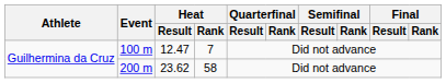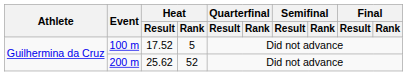 <table class="wikitable" style="font-size:90%">
 <tr>
 <th rowspan="2">Athlete</th>
 <th rowspan="2">Event</th>
 <th colspan="2">Heat</th>
 <th colspan="2">Quarterfinal</th>
 <th colspan="2">Semifinal</th>
 <th colspan="2">Final</th>
 </tr>
 <tr style="font-size:95%">
 <th>Result</th>
 <th>Rank</th>
 <th>Result</th>
 <th>Rank</th>
 <th>Result</th>
 <th>Rank</th>
 <th>Result</th>
 <th>Rank</th>
 </tr>
 <tr align=center>
 <td align=left rowspan=2><a href='#'>Guilhermina da Cruz</a></td>
 <td align=left><a href='#'>100 m</a></td>
-<td>12.47</td>
-<td>7</td>
+<td>17.52</td>
+<td>5</td>
 <td colspan=6>Did not advance</td>
 </tr>
 <tr align=center>
 <td align=left><a href='#'>200 m</a></td>
-<td>23.62</td>
-<td>58</td>
+<td>25.62</td>
+<td>52</td>
 <td colspan=6>Did not advance</td>
 </tr>
 </table>
